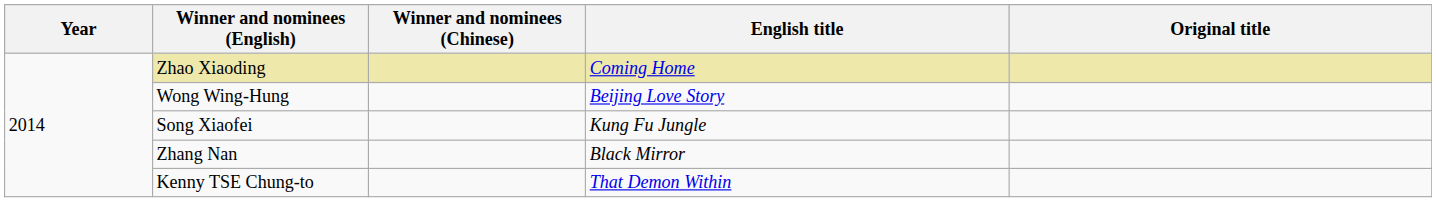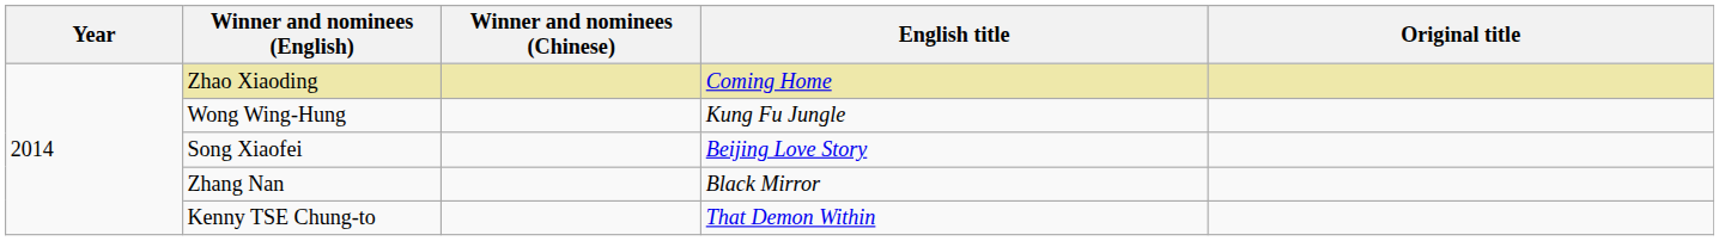 <table class="wikitable" style="width:100%;">
 <tr style="background:#bebebe">
 <th width="100"><strong>Year</strong></th>
 <th width="150"><strong>Winner and nominees<br>(English)</strong></th>
 <th width="150"><strong>Winner and nominees<br>(Chinese)</strong></th>
 <th width="300"><strong>English title</strong></th>
 <th width="300"><strong>Original title</strong></th>
 </tr>
 <tr>
 <td rowspan="5">2014</td>
 <td style="background:#EEE8AA;">Zhao Xiaoding</td>
 <td style="background:#EEE8AA;"></td>
 <td style="background:#EEE8AA;"><em><a href='#'>Coming Home</a></em></td>
 <td style="background:#EEE8AA;"></td>
 </tr>
 <tr>
 <td>Wong Wing-Hung</td>
 <td></td>
-<td><em><a href='#'>Beijing Love Story</a></em></td>
+<td><em>Kung Fu Jungle</em></td>
 <td></td>
 </tr>
 <tr>
 <td>Song Xiaofei</td>
 <td></td>
-<td><em>Kung Fu Jungle</em></td>
+<td><em><a href='#'>Beijing Love Story</a></em></td>
 <td></td>
 </tr>
 <tr>
 <td>Zhang Nan</td>
 <td></td>
 <td><em>Black Mirror</em></td>
 <td></td>
 </tr>
 <tr>
 <td>Kenny TSE Chung-to</td>
 <td></td>
 <td><em><a href='#'>That Demon Within</a></em></td>
 <td></td>
 </tr>
 </table>
